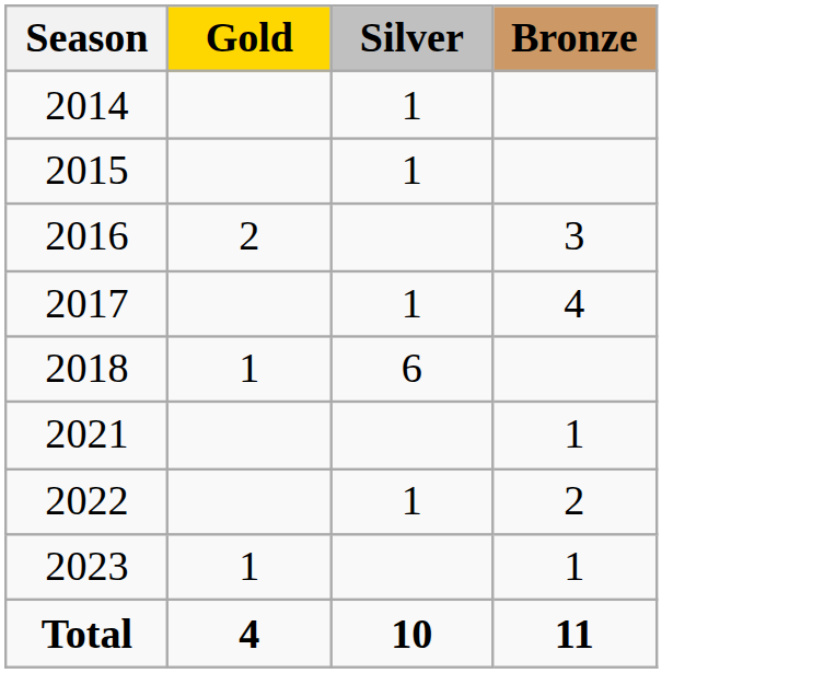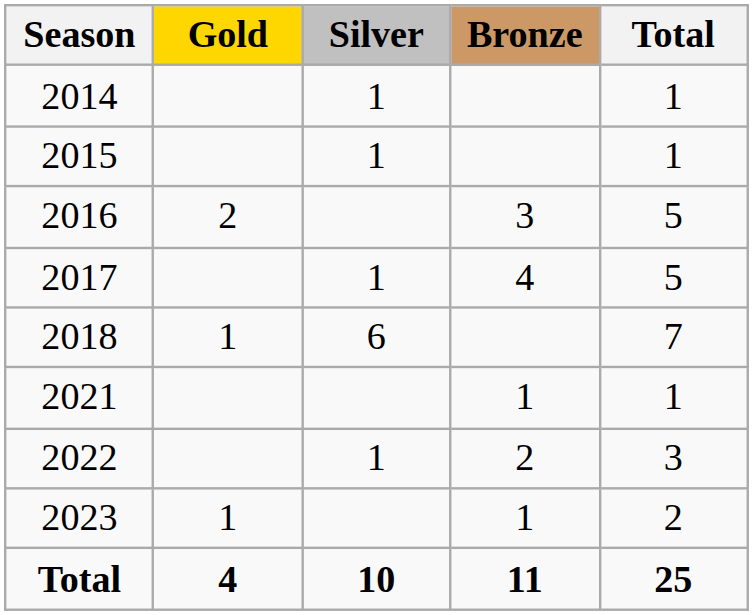 <table class="wikitable" style="text-align:center;">
 <tr>
 <th width = "55">Season</th>
 <th width = "55" style="background: gold;">Gold</th>
 <th width = "55" style="background: silver;">Silver</th>
 <th width = "55" style="background: #cc9966;">Bronze</th>
+<th width = "55">Total</th>
 </tr>
 <tr>
 <td>2014</td>
 <td></td>
 <td>1</td>
 <td></td>
+<td>1</td>
 </tr>
 <tr>
 <td>2015</td>
 <td></td>
 <td>1</td>
 <td></td>
+<td>1</td>
 </tr>
 <tr>
 <td>2016</td>
 <td>2</td>
 <td></td>
 <td>3</td>
+<td>5</td>
 </tr>
 <tr>
 <td>2017</td>
 <td></td>
 <td>1</td>
 <td>4</td>
+<td>5</td>
 </tr>
 <tr>
 <td>2018</td>
 <td>1</td>
 <td>6</td>
 <td></td>
+<td>7</td>
 </tr>
 <tr>
 <td>2021</td>
 <td></td>
 <td></td>
+<td>1</td>
 <td>1</td>
 </tr>
 <tr>
 <td>2022</td>
 <td></td>
 <td>1</td>
 <td>2</td>
+<td>3</td>
 </tr>
 <tr>
 <td>2023</td>
 <td>1</td>
 <td></td>
 <td>1</td>
+<td>2</td>
 </tr>
 <tr>
 <td><strong>Total</strong></td>
 <td><strong>4</strong></td>
 <td><strong>10</strong></td>
 <td><strong>11</strong></td>
+<td><strong>25</strong></td>
 </tr>
 </table>
